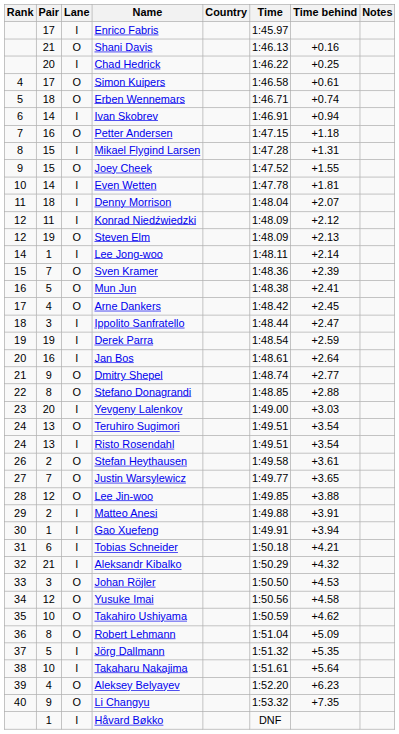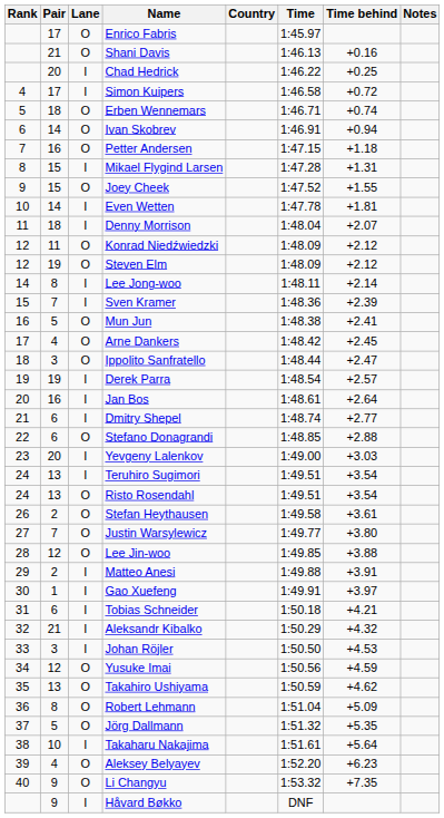 <table class="wikitable sortable" style="text-align:center">
 <tr>
 <th>Rank</th>
 <th>Pair</th>
 <th>Lane</th>
 <th>Name</th>
 <th>Country</th>
 <th>Time</th>
 <th>Time behind</th>
 <th>Notes</th>
 </tr>
 <tr>
 <td></td>
 <td>17</td>
-<td>I</td>
+<td>O</td>
 <td align="left"><a href='#'>Enrico Fabris</a></td>
 <td align="left"></td>
 <td>1:45.97</td>
 <td></td>
 <td></td>
 </tr>
 <tr>
 <td></td>
 <td>21</td>
 <td>O</td>
 <td align="left"><a href='#'>Shani Davis</a></td>
 <td align="left"></td>
 <td>1:46.13</td>
 <td>+0.16</td>
 <td></td>
 </tr>
 <tr>
 <td></td>
 <td>20</td>
 <td>I</td>
 <td align="left"><a href='#'>Chad Hedrick</a></td>
 <td align="left"></td>
 <td>1:46.22</td>
 <td>+0.25</td>
 <td></td>
 </tr>
 <tr>
 <td>4</td>
 <td>17</td>
-<td>O</td>
+<td>I</td>
 <td align="left"><a href='#'>Simon Kuipers</a></td>
 <td align="left"></td>
 <td>1:46.58</td>
-<td>+0.61</td>
+<td>+0.72</td>
 <td></td>
 </tr>
 <tr>
 <td>5</td>
 <td>18</td>
 <td>O</td>
 <td align="left"><a href='#'>Erben Wennemars</a></td>
 <td align="left"></td>
 <td>1:46.71</td>
 <td>+0.74</td>
 <td></td>
 </tr>
 <tr>
 <td>6</td>
 <td>14</td>
-<td>I</td>
+<td>O</td>
 <td align="left"><a href='#'>Ivan Skobrev</a></td>
 <td align="left"></td>
 <td>1:46.91</td>
 <td>+0.94</td>
 <td></td>
 </tr>
 <tr>
 <td>7</td>
 <td>16</td>
 <td>O</td>
 <td align="left"><a href='#'>Petter Andersen</a></td>
 <td align="left"></td>
 <td>1:47.15</td>
 <td>+1.18</td>
 <td></td>
 </tr>
 <tr>
 <td>8</td>
 <td>15</td>
 <td>I</td>
 <td align="left"><a href='#'>Mikael Flygind Larsen</a></td>
 <td align="left"></td>
 <td>1:47.28</td>
 <td>+1.31</td>
 <td></td>
 </tr>
 <tr>
 <td>9</td>
 <td>15</td>
 <td>O</td>
 <td align="left"><a href='#'>Joey Cheek</a></td>
 <td align="left"></td>
 <td>1:47.52</td>
 <td>+1.55</td>
 <td></td>
 </tr>
 <tr>
 <td>10</td>
 <td>14</td>
 <td>I</td>
 <td align="left"><a href='#'>Even Wetten</a></td>
 <td align="left"></td>
 <td>1:47.78</td>
 <td>+1.81</td>
 <td></td>
 </tr>
 <tr>
 <td>11</td>
 <td>18</td>
 <td>I</td>
 <td align="left"><a href='#'>Denny Morrison</a></td>
 <td align="left"></td>
 <td>1:48.04</td>
 <td>+2.07</td>
 <td></td>
 </tr>
 <tr>
 <td>12</td>
 <td>11</td>
-<td>I</td>
+<td>O</td>
 <td align="left"><a href='#'>Konrad Niedźwiedzki</a></td>
 <td align="left"></td>
 <td>1:48.09</td>
 <td>+2.12</td>
 <td></td>
 </tr>
 <tr>
 <td>12</td>
 <td>19</td>
 <td>O</td>
 <td align="left"><a href='#'>Steven Elm</a></td>
 <td align="left"></td>
 <td>1:48.09</td>
-<td>+2.13</td>
+<td>+2.12</td>
 <td></td>
 </tr>
 <tr>
 <td>14</td>
-<td>1</td>
+<td>8</td>
 <td>I</td>
 <td align="left"><a href='#'>Lee Jong-woo</a></td>
 <td align="left"></td>
 <td>1:48.11</td>
 <td>+2.14</td>
 <td></td>
 </tr>
 <tr>
 <td>15</td>
 <td>7</td>
-<td>O</td>
+<td>I</td>
 <td align="left"><a href='#'>Sven Kramer</a></td>
 <td align="left"></td>
 <td>1:48.36</td>
 <td>+2.39</td>
 <td></td>
 </tr>
 <tr>
 <td>16</td>
 <td>5</td>
 <td>O</td>
 <td align="left"><a href='#'>Mun Jun</a></td>
 <td align="left"></td>
 <td>1:48.38</td>
 <td>+2.41</td>
 <td></td>
 </tr>
 <tr>
 <td>17</td>
 <td>4</td>
 <td>O</td>
 <td align="left"><a href='#'>Arne Dankers</a></td>
 <td align="left"></td>
 <td>1:48.42</td>
 <td>+2.45</td>
 <td></td>
 </tr>
 <tr>
 <td>18</td>
 <td>3</td>
-<td>I</td>
+<td>O</td>
 <td align="left"><a href='#'>Ippolito Sanfratello</a></td>
 <td align="left"></td>
 <td>1:48.44</td>
 <td>+2.47</td>
 <td></td>
 </tr>
 <tr>
 <td>19</td>
 <td>19</td>
 <td>I</td>
 <td align="left"><a href='#'>Derek Parra</a></td>
 <td align="left"></td>
 <td>1:48.54</td>
-<td>+2.59</td>
+<td>+2.57</td>
 <td></td>
 </tr>
 <tr>
 <td>20</td>
 <td>16</td>
 <td>I</td>
 <td align="left"><a href='#'>Jan Bos</a></td>
 <td align="left"></td>
 <td>1:48.61</td>
 <td>+2.64</td>
 <td></td>
 </tr>
 <tr>
 <td>21</td>
-<td>9</td>
-<td>O</td>
+<td>6</td>
+<td>I</td>
 <td align="left"><a href='#'>Dmitry Shepel</a></td>
 <td align="left"></td>
 <td>1:48.74</td>
 <td>+2.77</td>
 <td></td>
 </tr>
 <tr>
 <td>22</td>
-<td>8</td>
+<td>6</td>
 <td>O</td>
 <td align="left"><a href='#'>Stefano Donagrandi</a></td>
 <td align="left"></td>
 <td>1:48.85</td>
 <td>+2.88</td>
 <td></td>
 </tr>
 <tr>
 <td>23</td>
 <td>20</td>
 <td>I</td>
 <td align="left"><a href='#'>Yevgeny Lalenkov</a></td>
 <td align="left"></td>
 <td>1:49.00</td>
 <td>+3.03</td>
 <td></td>
 </tr>
 <tr>
 <td>24</td>
 <td>13</td>
-<td>O</td>
+<td>I</td>
 <td align="left"><a href='#'>Teruhiro Sugimori</a></td>
 <td align="left"></td>
 <td>1:49.51</td>
 <td>+3.54</td>
 <td></td>
 </tr>
 <tr>
 <td>24</td>
 <td>13</td>
-<td>I</td>
+<td>O</td>
 <td align="left"><a href='#'>Risto Rosendahl</a></td>
 <td align="left"></td>
 <td>1:49.51</td>
 <td>+3.54</td>
 <td></td>
 </tr>
 <tr>
 <td>26</td>
 <td>2</td>
 <td>O</td>
 <td align="left"><a href='#'>Stefan Heythausen</a></td>
 <td align="left"></td>
 <td>1:49.58</td>
 <td>+3.61</td>
 <td></td>
 </tr>
 <tr>
 <td>27</td>
 <td>7</td>
 <td>O</td>
 <td align="left"><a href='#'>Justin Warsylewicz</a></td>
 <td align="left"></td>
 <td>1:49.77</td>
-<td>+3.65</td>
+<td>+3.80</td>
 <td></td>
 </tr>
 <tr>
 <td>28</td>
 <td>12</td>
 <td>O</td>
 <td align="left"><a href='#'>Lee Jin-woo</a></td>
 <td align="left"></td>
 <td>1:49.85</td>
 <td>+3.88</td>
 <td></td>
 </tr>
 <tr>
 <td>29</td>
 <td>2</td>
 <td>I</td>
 <td align="left"><a href='#'>Matteo Anesi</a></td>
 <td align="left"></td>
 <td>1:49.88</td>
 <td>+3.91</td>
 <td></td>
 </tr>
 <tr>
 <td>30</td>
 <td>1</td>
 <td>I</td>
 <td align="left"><a href='#'>Gao Xuefeng</a></td>
 <td align="left"></td>
 <td>1:49.91</td>
-<td>+3.94</td>
+<td>+3.97</td>
 <td></td>
 </tr>
 <tr>
 <td>31</td>
 <td>6</td>
 <td>I</td>
 <td align="left"><a href='#'>Tobias Schneider</a></td>
 <td align="left"></td>
 <td>1:50.18</td>
 <td>+4.21</td>
 <td></td>
 </tr>
 <tr>
 <td>32</td>
 <td>21</td>
 <td>I</td>
 <td align="left"><a href='#'>Aleksandr Kibalko</a></td>
 <td align="left"></td>
 <td>1:50.29</td>
 <td>+4.32</td>
 <td></td>
 </tr>
 <tr>
 <td>33</td>
 <td>3</td>
-<td>O</td>
+<td>I</td>
 <td align="left"><a href='#'>Johan Röjler</a></td>
 <td align="left"></td>
 <td>1:50.50</td>
 <td>+4.53</td>
 <td></td>
 </tr>
 <tr>
 <td>34</td>
 <td>12</td>
 <td>O</td>
 <td align="left"><a href='#'>Yusuke Imai</a></td>
 <td align="left"></td>
 <td>1:50.56</td>
-<td>+4.58</td>
+<td>+4.59</td>
 <td></td>
 </tr>
 <tr>
 <td>35</td>
-<td>10</td>
+<td>13</td>
 <td>O</td>
 <td align="left"><a href='#'>Takahiro Ushiyama</a></td>
 <td align="left"></td>
 <td>1:50.59</td>
 <td>+4.62</td>
 <td></td>
 </tr>
 <tr>
 <td>36</td>
 <td>8</td>
 <td>O</td>
 <td align="left"><a href='#'>Robert Lehmann</a></td>
 <td align="left"></td>
 <td>1:51.04</td>
 <td>+5.09</td>
 <td></td>
 </tr>
 <tr>
 <td>37</td>
 <td>5</td>
-<td>I</td>
+<td>O</td>
 <td align="left"><a href='#'>Jörg Dallmann</a></td>
 <td align="left"></td>
 <td>1:51.32</td>
 <td>+5.35</td>
 <td></td>
 </tr>
 <tr>
 <td>38</td>
 <td>10</td>
 <td>I</td>
 <td align="left"><a href='#'>Takaharu Nakajima</a></td>
 <td align="left"></td>
 <td>1:51.61</td>
 <td>+5.64</td>
 <td></td>
 </tr>
 <tr>
 <td>39</td>
 <td>4</td>
 <td>O</td>
 <td align="left"><a href='#'>Aleksey Belyayev</a></td>
 <td align="left"></td>
 <td>1:52.20</td>
 <td>+6.23</td>
 <td></td>
 </tr>
 <tr>
 <td>40</td>
 <td>9</td>
 <td>O</td>
 <td align="left"><a href='#'>Li Changyu</a></td>
 <td align="left"></td>
 <td>1:53.32</td>
 <td>+7.35</td>
 <td></td>
 </tr>
 <tr>
 <td></td>
-<td>1</td>
+<td>9</td>
 <td>I</td>
 <td align="left"><a href='#'>Håvard Bøkko</a></td>
 <td align="left"></td>
 <td>DNF</td>
 <td></td>
 <td></td>
 </tr>
 </table>
